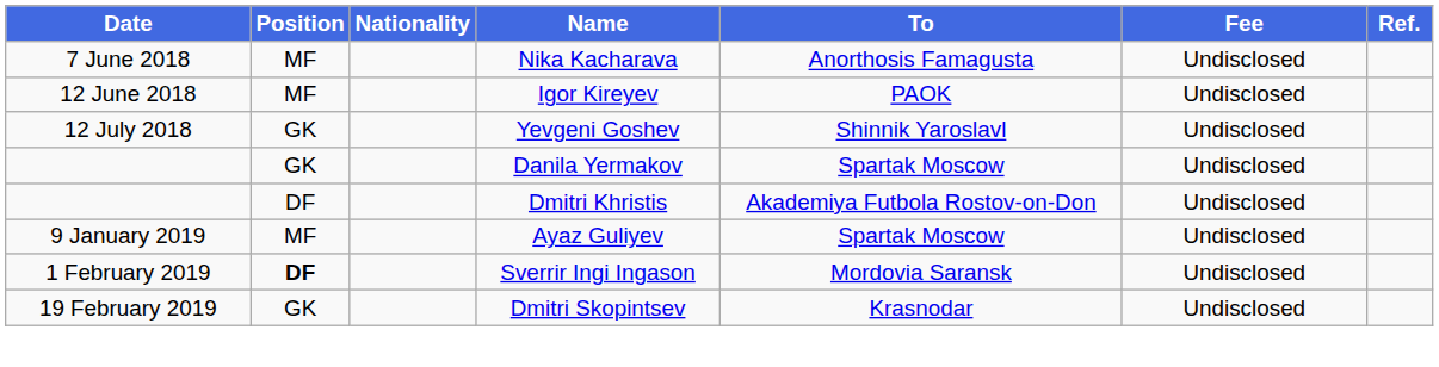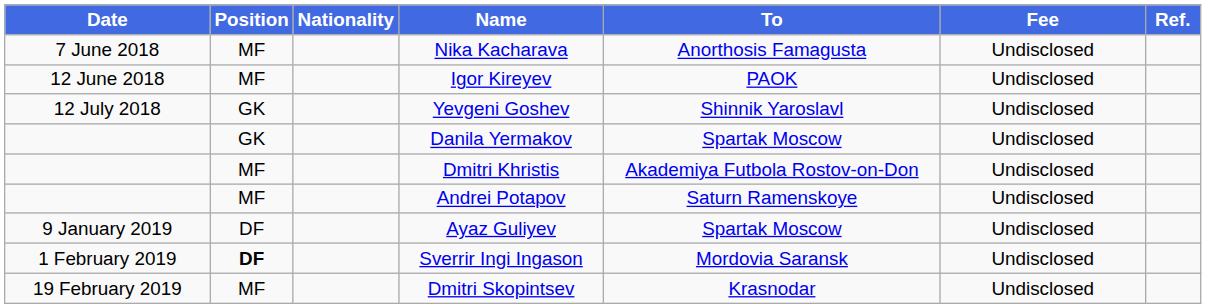 <table class="wikitable"  style="text-align:center; font-size:90%; ">
 <tr>
 <th style="background:#4169E1; color:white; width:150px;">Date</th>
 <th style="background:#4169E1; color:white; width:55px;">Position</th>
 <th style="background:#4169E1; color:white; width:55px;">Nationality</th>
 <th style="background:#4169E1; color:white; width:150px;">Name</th>
 <th style="background:#4169E1; color:white; width:250px;">To</th>
 <th style="background:#4169E1; color:white; width:150px;">Fee</th>
 <th style="background:#4169E1; color:white; width:35px;">Ref.</th>
 </tr>
 <tr>
 <td>7 June 2018</td>
 <td>MF</td>
 <td></td>
 <td><a href='#'>Nika Kacharava</a></td>
 <td><a href='#'>Anorthosis Famagusta</a></td>
 <td>Undisclosed</td>
 <td></td>
 </tr>
 <tr>
 <td>12 June 2018</td>
 <td>MF</td>
 <td></td>
 <td><a href='#'>Igor Kireyev</a></td>
 <td><a href='#'>PAOK</a></td>
 <td>Undisclosed</td>
 <td></td>
 </tr>
 <tr>
 <td>12 July 2018</td>
 <td>GK</td>
 <td></td>
 <td><a href='#'>Yevgeni Goshev</a></td>
 <td><a href='#'>Shinnik Yaroslavl</a></td>
 <td>Undisclosed</td>
 <td></td>
 </tr>
 <tr>
 <td></td>
 <td>GK</td>
 <td></td>
 <td><a href='#'>Danila Yermakov</a></td>
 <td><a href='#'>Spartak Moscow</a></td>
 <td>Undisclosed</td>
 <td></td>
 </tr>
 <tr>
 <td></td>
-<td>DF</td>
+<td>MF</td>
 <td></td>
 <td><a href='#'>Dmitri Khristis</a></td>
 <td><a href='#'>Akademiya Futbola Rostov-on-Don</a></td>
 <td>Undisclosed</td>
 <td></td>
 </tr>
 <tr>
+<td></td>
+<td>MF</td>
+<td></td>
+<td><a href='#'>Andrei Potapov</a></td>
+<td><a href='#'>Saturn Ramenskoye</a></td>
+<td>Undisclosed</td>
+<td></td>
+</tr>
+<tr>
 <td>9 January 2019</td>
-<td>MF</td>
+<td>DF</td>
 <td></td>
 <td><a href='#'>Ayaz Guliyev</a></td>
 <td><a href='#'>Spartak Moscow</a></td>
 <td>Undisclosed</td>
 <td></td>
 </tr>
 <tr>
 <td>1 February 2019</td>
 <td><strong>DF</strong></td>
 <td></td>
 <td><a href='#'>Sverrir Ingi Ingason</a></td>
 <td><a href='#'>Mordovia Saransk</a></td>
 <td>Undisclosed</td>
 <td></td>
 </tr>
 <tr>
 <td>19 February 2019</td>
-<td>GK</td>
+<td>MF</td>
 <td></td>
 <td><a href='#'>Dmitri Skopintsev</a></td>
 <td><a href='#'>Krasnodar</a></td>
 <td>Undisclosed</td>
 <td></td>
 </tr>
 </table>
